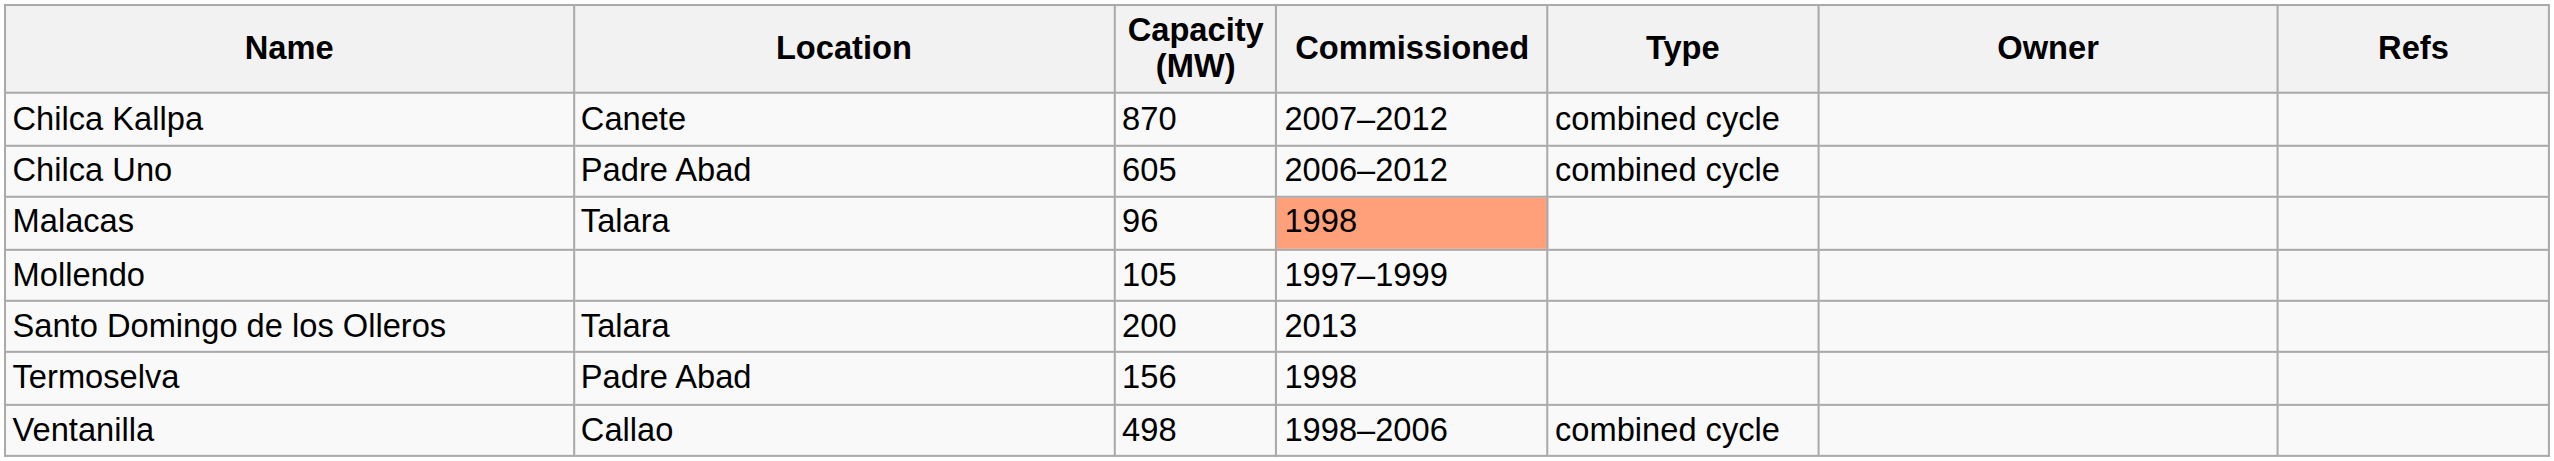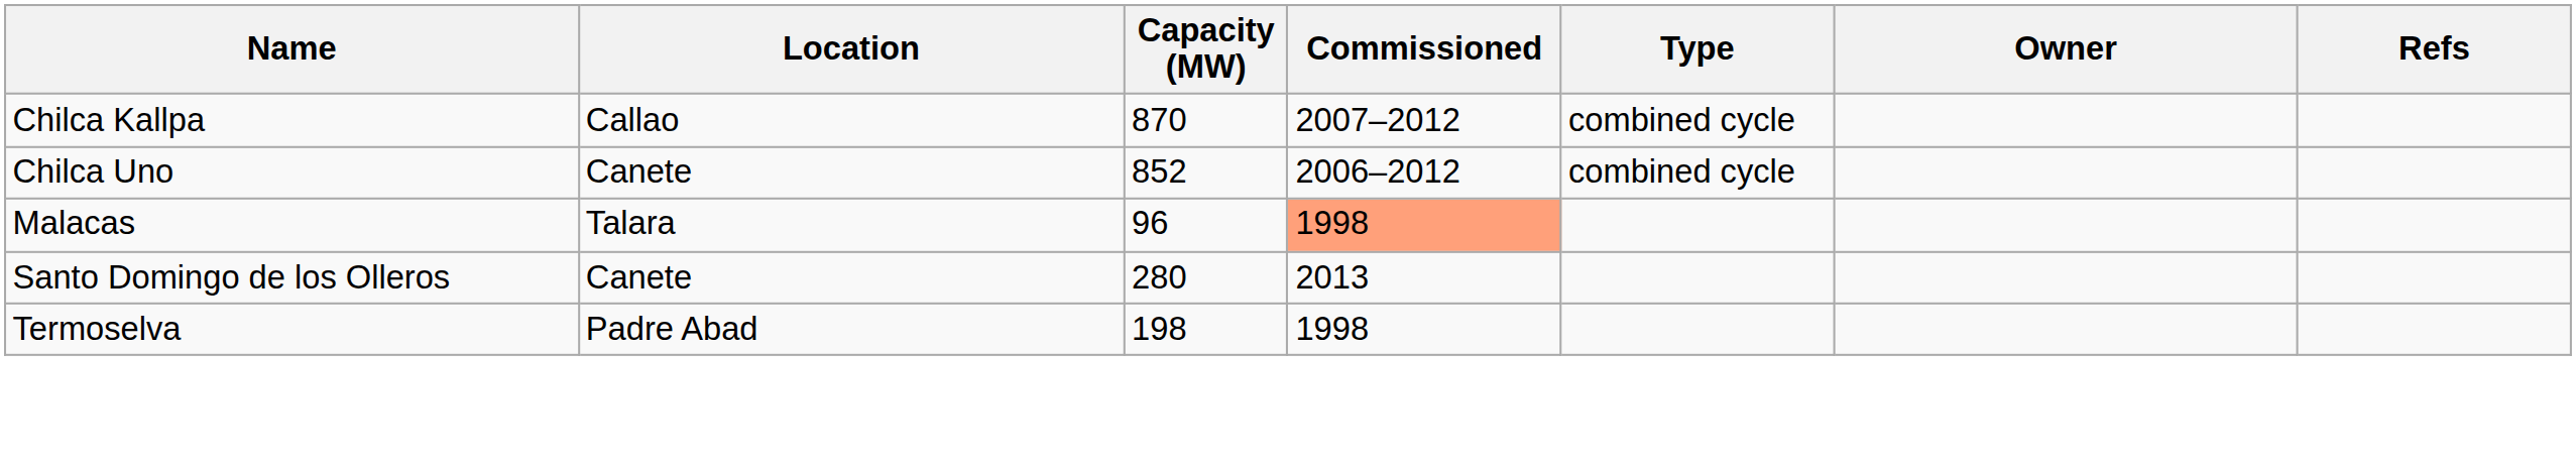 <table class="wikitable sortable">
 <tr>
 <th width="21%">Name</th>
 <th width="20%">Location</th>
 <th width="6%">Capacity (MW)</th>
 <th width="10%">Commissioned</th>
 <th width="10%">Type</th>
 <th width="17%">Owner</th>
 <th width="10%">Refs</th>
 </tr>
 <tr>
 <td>Chilca Kallpa</td>
-<td>Canete</td>
+<td>Callao</td>
 <td>870</td>
 <td>2007–2012</td>
 <td>combined cycle</td>
 <td></td>
 <td></td>
 </tr>
 <tr>
 <td>Chilca Uno</td>
-<td>Padre Abad</td>
-<td>605</td>
+<td>Canete</td>
+<td>852</td>
 <td>2006–2012</td>
 <td>combined cycle</td>
 <td></td>
 <td></td>
 </tr>
 <tr>
 <td>Malacas</td>
 <td>Talara</td>
 <td>96</td>
 <td style="background: lightsalmon;">1998</td>
 <td></td>
 <td></td>
 <td></td>
 </tr>
 <tr>
-<td>Mollendo</td>
-<td></td>
-<td>105</td>
-<td>1997–1999</td>
-<td></td>
-<td></td>
-<td></td>
-</tr>
-<tr>
 <td>Santo Domingo de los Olleros</td>
-<td>Talara</td>
-<td>200</td>
+<td>Canete</td>
+<td>280</td>
 <td>2013</td>
 <td></td>
 <td></td>
 <td></td>
 </tr>
 <tr>
 <td>Termoselva</td>
 <td>Padre Abad</td>
-<td>156</td>
+<td>198</td>
 <td>1998</td>
 <td></td>
 <td></td>
 <td></td>
 </tr>
-<tr>
-<td>Ventanilla</td>
-<td>Callao</td>
-<td>498</td>
-<td>1998–2006</td>
-<td>combined cycle</td>
-<td></td>
-<td></td>
-</tr>
 </table>
